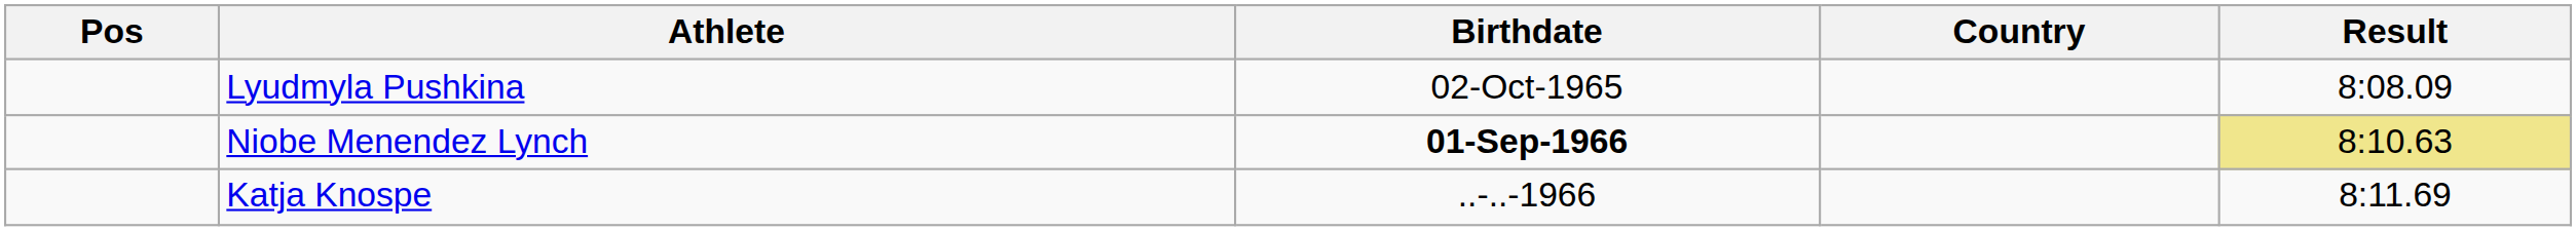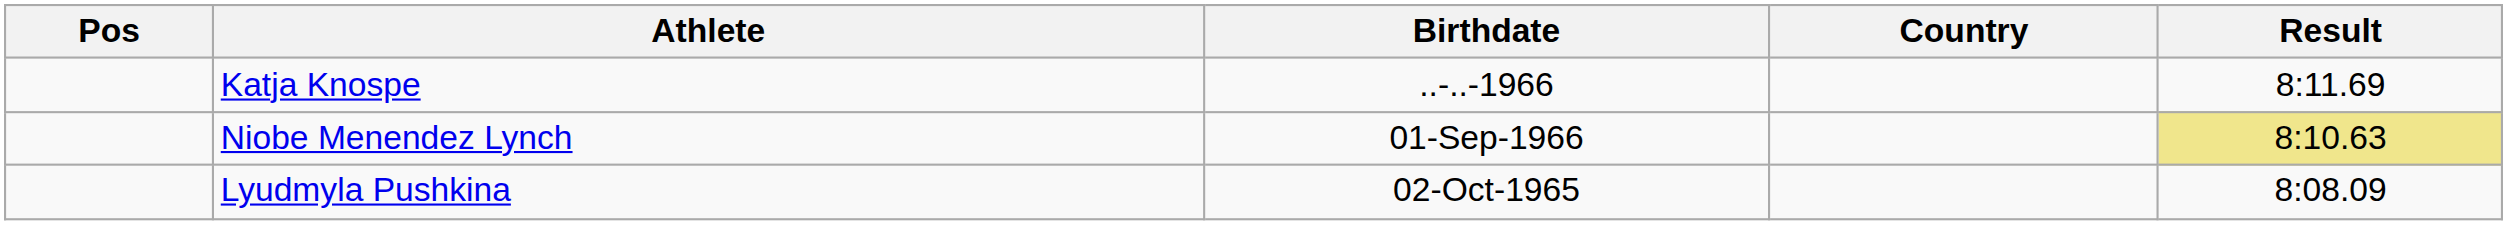 <table class="wikitable"  style="text-align:center; width:60%;">
 <tr>
 <th>Pos</th>
 <th>Athlete</th>
 <th>Birthdate</th>
 <th>Country</th>
 <th>Result</th>
 </tr>
 <tr>
 <td align=center></td>
+<td align=left><a href='#'>Katja Knospe</a></td>
+<td>..-..-1966</td>
+<td align=left></td>
+<td>8:11.69</td>
+</tr>
+<tr>
+<td align=center></td>
+<td align=left><a href='#'>Niobe Menendez Lynch</a></td>
+<td>01-Sep-1966</td>
+<td align=left></td>
+<td style="background: khaki;">8:10.63</td>
+</tr>
+<tr>
+<td align=center></td>
 <td align=left><a href='#'>Lyudmyla Pushkina</a></td>
 <td>02-Oct-1965</td>
 <td align=left></td>
 <td>8:08.09</td>
 </tr>
-<tr>
-<td align=center></td>
-<td align=left><a href='#'>Niobe Menendez Lynch</a></td>
-<td><strong>01-Sep-1966</strong></td>
-<td align=left></td>
-<td style="background: khaki;">8:10.63</td>
-</tr>
-<tr>
-<td align=center></td>
-<td align=left><a href='#'>Katja Knospe</a></td>
-<td>..-..-1966</td>
-<td align=left></td>
-<td>8:11.69</td>
-</tr>
 </table>
